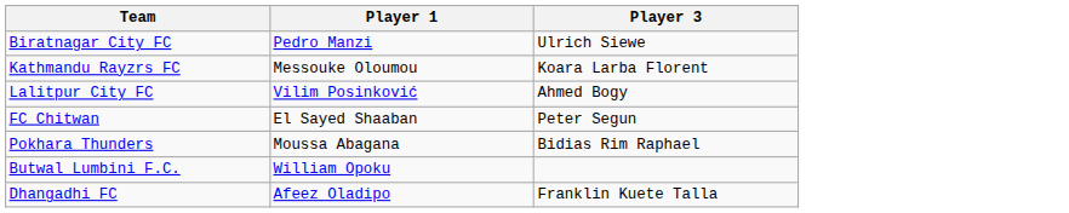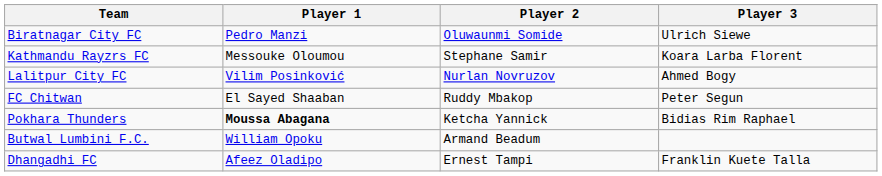 <table class="wikitable" style="font-size:90%;">
 <tr>
 <th scope=col width="200">Team</th>
 <th scope=col width="200">Player 1</th>
+<th scope=col width="200">Player 2</th>
 <th scope=col width="200">Player 3</th>
 </tr>
 <tr>
 <td scope="row" style="text-align: left;"><a href='#'>Biratnagar City FC</a></td>
 <td> <a href='#'>Pedro Manzi</a></td>
+<td> <a href='#'>Oluwaunmi Somide</a></td>
 <td> Ulrich Siewe</td>
 </tr>
 <tr>
 <td><a href='#'>Kathmandu Rayzrs FC</a></td>
 <td> Messouke Oloumou</td>
+<td> Stephane Samir</td>
 <td> Koara Larba Florent</td>
 </tr>
 <tr>
 <td scope="row" style="text-align: left;"><a href='#'>Lalitpur City FC</a></td>
 <td> <a href='#'>Vilim Posinković</a></td>
+<td> <a href='#'>Nurlan Novruzov</a></td>
 <td> Ahmed Bogy</td>
 </tr>
 <tr>
 <td><a href='#'>FC Chitwan</a></td>
 <td> El Sayed Shaaban</td>
+<td> Ruddy Mbakop</td>
 <td> Peter Segun</td>
 </tr>
 <tr>
 <td><a href='#'>Pokhara Thunders</a></td>
-<td> Moussa Abagana</td>
+<td><strong> Moussa Abagana</strong></td>
+<td> Ketcha Yannick</td>
 <td> Bidias Rim Raphael</td>
 </tr>
 <tr>
 <td><a href='#'>Butwal Lumbini F.C.</a></td>
 <td> <a href='#'>William Opoku</a></td>
+<td> Armand Beadum</td>
 <td></td>
 </tr>
 <tr>
 <td><a href='#'>Dhangadhi FC</a></td>
 <td> <a href='#'>Afeez Oladipo</a></td>
+<td> Ernest Tampi</td>
 <td> Franklin Kuete Talla</td>
 </tr>
 </table>
